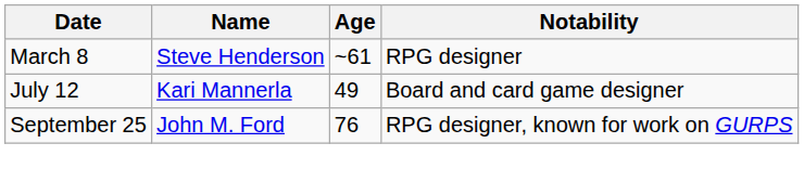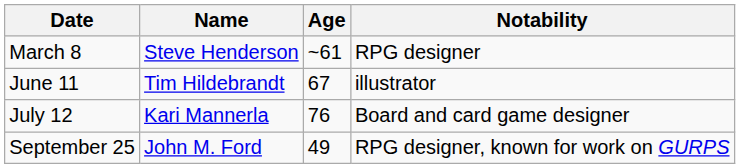 <table class="wikitable">
 <tr>
 <th>Date</th>
 <th>Name</th>
 <th>Age</th>
 <th>Notability</th>
 </tr>
 <tr>
 <td>March 8</td>
 <td><a href='#'>Steve Henderson</a></td>
 <td>~61</td>
 <td>RPG designer</td>
 </tr>
 <tr>
+<td>June 11</td>
+<td><a href='#'>Tim Hildebrandt</a></td>
+<td>67</td>
+<td>illustrator</td>
+</tr>
+<tr>
 <td>July 12</td>
 <td><a href='#'>Kari Mannerla</a></td>
-<td>49</td>
+<td>76</td>
 <td>Board and card game designer</td>
 </tr>
 <tr>
 <td>September 25</td>
 <td><a href='#'>John M. Ford</a></td>
-<td>76</td>
+<td>49</td>
 <td>RPG designer, known for work on <em><a href='#'>GURPS</a></em></td>
 </tr>
 </table>
